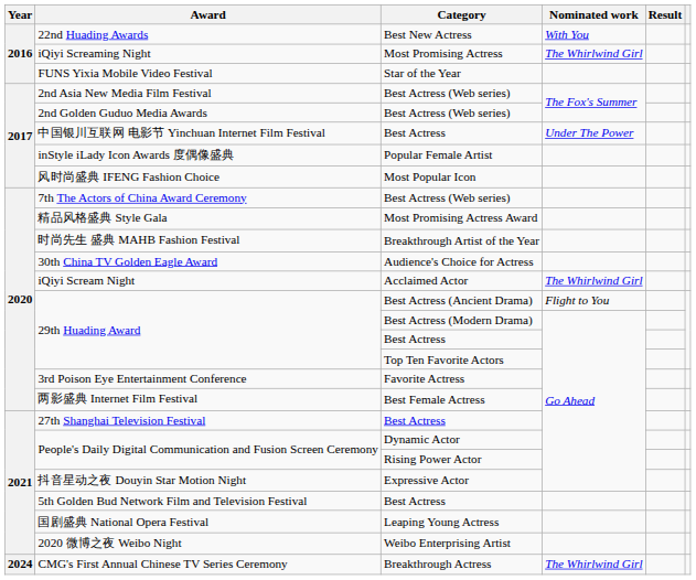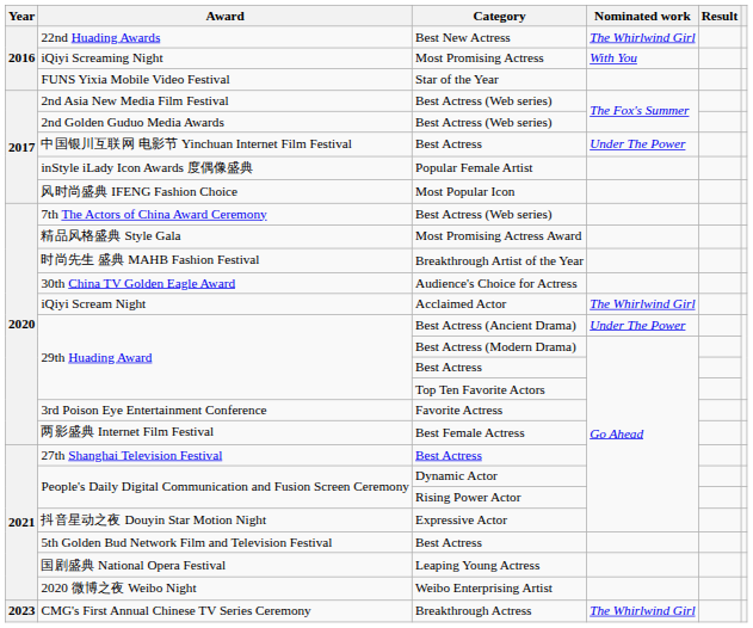 <table class="wikitable sortable plainrowheaders">
 <tr>
 <th>Year</th>
 <th>Award</th>
 <th>Category</th>
 <th>Nominated work</th>
 <th>Result</th>
 <th scope="col" class="unsortable"></th>
 </tr>
 <tr>
 <th scope="row" rowspan=3>2016</th>
 <td>22nd <a href='#'>Huading Awards</a></td>
 <td>Best New Actress</td>
-<td><em><a href='#'>With You</a></em></td>
+<td><em><a href='#'>The Whirlwind Girl</a></em></td>
 <td></td>
 <td style="text-align:center"></td>
 </tr>
 <tr>
 <td>iQiyi Screaming Night</td>
 <td>Most Promising Actress</td>
-<td><em><a href='#'>The Whirlwind Girl</a></em></td>
+<td><em><a href='#'>With You</a></em></td>
 <td></td>
 <td style="text-align:center"></td>
 </tr>
 <tr>
 <td>FUNS Yixia Mobile Video Festival</td>
 <td>Star of the Year</td>
 <td></td>
 <td></td>
 <td></td>
 </tr>
 <tr>
 <th scope="row" rowspan=5>2017</th>
 <td>2nd Asia New Media Film Festival</td>
 <td>Best Actress (Web series)</td>
 <td rowspan=2><em><a href='#'>The Fox's Summer</a></em></td>
 <td></td>
 <td style="text-align:center"></td>
 </tr>
 <tr>
 <td>2nd Golden Guduo Media Awards</td>
 <td>Best Actress (Web series)</td>
 <td></td>
 <td style="text-align:center"></td>
 </tr>
 <tr>
 <td>中国银川互联网 电影节 Yinchuan Internet Film Festival</td>
 <td>Best Actress</td>
 <td><em><a href='#'>Under The Power</a></em></td>
 <td></td>
 <td></td>
 </tr>
 <tr>
 <td>inStyle iLady Icon Awards 度偶像盛典</td>
 <td>Popular Female Artist</td>
 <td></td>
 <td></td>
 <td></td>
 </tr>
 <tr>
 <td>风时尚盛典 IFENG Fashion Choice</td>
 <td>Most Popular Icon</td>
 <td></td>
 <td></td>
 <td></td>
 </tr>
 <tr>
 <th scope="row" rowspan="11">2020</th>
 <td>7th <a href='#'>The Actors of China Award Ceremony</a></td>
 <td>Best Actress (Web series)</td>
 <td></td>
 <td></td>
 <td style="text-align:center"></td>
 </tr>
 <tr>
 <td>精品风格盛典 Style Gala</td>
 <td>Most Promising Actress Award</td>
 <td></td>
 <td></td>
 <td></td>
 </tr>
 <tr>
 <td>时尚先生 盛典 MAHB Fashion Festival</td>
 <td>Breakthrough Artist of the Year</td>
 <td></td>
 <td></td>
 <td></td>
 </tr>
 <tr>
 <td>30th <a href='#'>China TV Golden Eagle Award</a></td>
 <td>Audience's Choice for Actress</td>
 <td></td>
 <td></td>
 <td style="text-align:center"></td>
 </tr>
 <tr>
 <td>iQiyi Scream Night</td>
 <td>Acclaimed Actor</td>
 <td><em><a href='#'>The Whirlwind Girl</a></em></td>
 <td></td>
 </tr>
 <tr>
 <td rowspan=4>29th <a href='#'>Huading Award</a></td>
 <td>Best Actress (Ancient Drama)</td>
-<td><em>Flight to You</em></td>
+<td><em><a href='#'>Under The Power</a></em></td>
 <td></td>
 <td style="text-align:center" rowspan=4></td>
 </tr>
 <tr>
 <td>Best Actress (Modern Drama)</td>
 <td rowspan="9"><em><a href='#'>Go Ahead</a></em></td>
 <td></td>
 </tr>
 <tr>
 <td>Best Actress</td>
 <td></td>
 </tr>
 <tr>
 <td>Top Ten Favorite Actors</td>
 <td></td>
 </tr>
 <tr>
 <td>3rd Poison Eye Entertainment Conference</td>
 <td>Favorite Actress</td>
 <td></td>
 <td></td>
 </tr>
 <tr>
 <td>两影盛典 Internet Film Festival</td>
 <td>Best Female Actress</td>
 <td></td>
 <td></td>
 </tr>
 <tr>
 <th scope="row" rowspan="7">2021</th>
 <td>27th <a href='#'>Shanghai Television Festival</a></td>
 <td><a href='#'>Best Actress</a></td>
 <td></td>
 <td style="text-align:center"></td>
 </tr>
 <tr>
 <td rowspan=2>People's Daily Digital Communication and Fusion Screen Ceremony</td>
 <td>Dynamic Actor</td>
 <td></td>
 <td></td>
 </tr>
 <tr>
 <td>Rising Power Actor</td>
 <td></td>
 <td></td>
 </tr>
 <tr>
 <td>抖音星动之夜 Douyin Star Motion Night</td>
 <td>Expressive Actor</td>
 <td></td>
 <td></td>
 </tr>
 <tr>
 <td>5th Golden Bud Network Film and Television Festival</td>
 <td>Best Actress</td>
 <td></td>
 <td></td>
 <td></td>
 </tr>
 <tr>
 <td>国剧盛典 National Opera Festival</td>
 <td>Leaping Young Actress</td>
 <td></td>
 <td></td>
 <td></td>
 </tr>
 <tr>
 <td>2020 微博之夜 Weibo Night</td>
 <td>Weibo Enterprising Artist</td>
 <td></td>
 <td></td>
 <td></td>
 </tr>
 <tr>
-<th scope="row">2024</th>
+<th scope="row">2023</th>
 <td>CMG's First Annual Chinese  TV Series Ceremony</td>
 <td>Breakthrough Actress</td>
 <td><em><a href='#'>The Whirlwind Girl</a></em></td>
 <td></td>
 </tr>
 </table>
